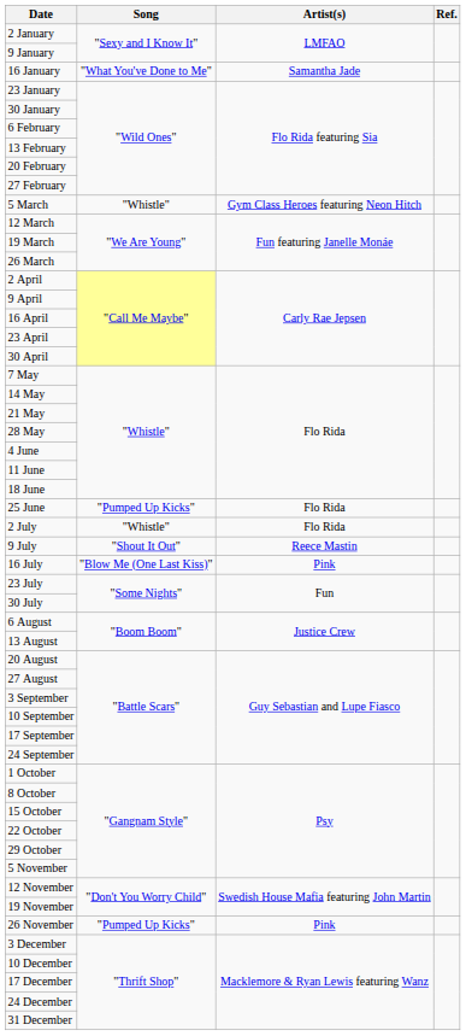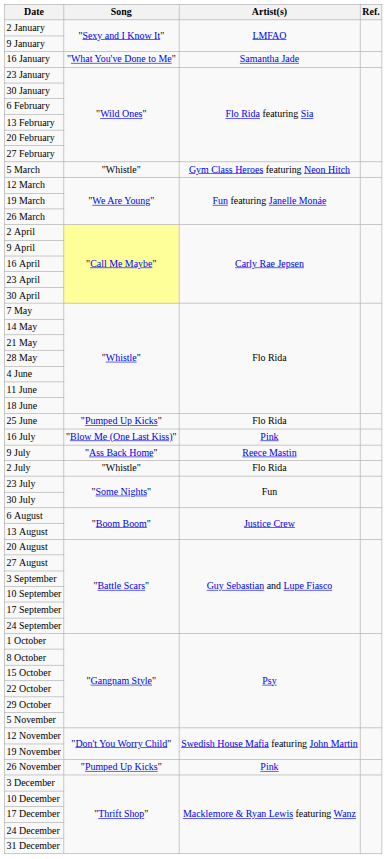 <table class="wikitable">
 <tr>
 <th style="text-align: center;">Date</th>
 <th style="text-align: center;">Song</th>
 <th style="text-align: center;">Artist(s)</th>
 <th style="text-align: center;">Ref.</th>
 </tr>
 <tr>
 <td>2 January</td>
 <td rowspan="2" style="text-align: center;">"<a href='#'>Sexy and I Know It</a>"</td>
 <td rowspan="2" style="text-align: center;"><a href='#'>LMFAO</a></td>
 <td rowspan="2" style="text-align: center;"></td>
 </tr>
 <tr>
 <td>9 January</td>
 </tr>
 <tr>
 <td>16 January</td>
 <td style="text-align: center;">"<a href='#'>What You've Done to Me</a>"</td>
 <td style="text-align: center;"><a href='#'>Samantha Jade</a></td>
 <td style="text-align: center;"></td>
 </tr>
 <tr>
 <td>23 January</td>
 <td rowspan="6" style="text-align: center;">"<a href='#'>Wild Ones</a>"</td>
 <td rowspan="6" style="text-align: center;"><a href='#'>Flo Rida</a> featuring <a href='#'>Sia</a></td>
 <td rowspan="6" style="text-align: center;"></td>
 </tr>
 <tr>
 <td>30 January</td>
 </tr>
 <tr>
 <td>6 February</td>
 </tr>
 <tr>
 <td>13 February</td>
 </tr>
 <tr>
 <td>20 February</td>
 </tr>
 <tr>
 <td>27 February</td>
 </tr>
 <tr>
 <td>5 March</td>
 <td style="text-align: center;">"Whistle"</td>
 <td style="text-align: center;"><a href='#'>Gym Class Heroes</a> featuring <a href='#'>Neon Hitch</a></td>
 <td style="text-align: center;"></td>
 </tr>
 <tr>
 <td>12 March</td>
 <td rowspan="3" style="text-align: center;">"<a href='#'>We Are Young</a>"</td>
 <td rowspan="3" style="text-align: center;"><a href='#'>Fun</a> featuring <a href='#'>Janelle Monáe</a></td>
 <td rowspan="3" style="text-align: center;"></td>
 </tr>
 <tr>
 <td>19 March</td>
 </tr>
 <tr>
 <td>26 March</td>
 </tr>
 <tr>
 <td>2 April</td>
 <td bgcolor=#FFFF99 rowspan="5" style="text-align: center;">"<a href='#'>Call Me Maybe</a>"</td>
 <td rowspan="5" style="text-align: center;"><a href='#'>Carly Rae Jepsen</a></td>
 <td rowspan="5" style="text-align: center;"></td>
 </tr>
 <tr>
 <td>9 April</td>
 </tr>
 <tr>
 <td>16 April</td>
 </tr>
 <tr>
 <td>23 April</td>
 </tr>
 <tr>
 <td>30 April</td>
 </tr>
 <tr>
 <td>7 May</td>
 <td rowspan="7" style="text-align: center;">"<a href='#'>Whistle</a>"</td>
 <td rowspan="7" style="text-align: center;">Flo Rida</td>
 <td rowspan="7" style="text-align: center;"></td>
 </tr>
 <tr>
 <td>14 May</td>
 </tr>
 <tr>
 <td>21 May</td>
 </tr>
 <tr>
 <td>28 May</td>
 </tr>
 <tr>
 <td>4 June</td>
 </tr>
 <tr>
 <td>11 June</td>
 </tr>
 <tr>
 <td>18 June</td>
 </tr>
 <tr>
 <td>25 June</td>
 <td style="text-align: center;">"<a href='#'>Pumped Up Kicks</a>"</td>
 <td style="text-align: center;">Flo Rida</td>
 <td style="text-align: center;"></td>
 </tr>
 <tr>
-<td>2 July</td>
-<td style="text-align: center;">"Whistle"</td>
-<td style="text-align: center;">Flo Rida</td>
+<td>16 July</td>
+<td style="text-align: center;">"<a href='#'>Blow Me (One Last Kiss)</a>"</td>
+<td style="text-align: center;"><a href='#'>Pink</a></td>
 <td style="text-align: center;"></td>
 </tr>
 <tr>
 <td>9 July</td>
-<td style="text-align: center;">"<a href='#'>Shout It Out</a>"</td>
+<td style="text-align: center;">"<a href='#'>Ass Back Home</a>"</td>
 <td style="text-align: center;"><a href='#'>Reece Mastin</a></td>
 <td style="text-align: center;"></td>
 </tr>
 <tr>
-<td>16 July</td>
-<td style="text-align: center;">"<a href='#'>Blow Me (One Last Kiss)</a>"</td>
-<td style="text-align: center;"><a href='#'>Pink</a></td>
+<td>2 July</td>
+<td style="text-align: center;">"Whistle"</td>
+<td style="text-align: center;">Flo Rida</td>
 <td style="text-align: center;"></td>
 </tr>
 <tr>
 <td>23 July</td>
 <td style="text-align: center;" rowspan="2">"<a href='#'>Some Nights</a>"</td>
 <td style="text-align: center;" rowspan="2">Fun</td>
 <td style="text-align: center;" rowspan="2"></td>
 </tr>
 <tr>
 <td>30 July</td>
 </tr>
 <tr>
 <td>6 August</td>
 <td style="text-align: center;" rowspan="2">"<a href='#'>Boom Boom</a>"</td>
 <td style="text-align: center;" rowspan="2"><a href='#'>Justice Crew</a></td>
 <td style="text-align: center;" rowspan="2"></td>
 </tr>
 <tr>
 <td>13 August</td>
 </tr>
 <tr>
 <td>20 August</td>
 <td style="text-align: center;" rowspan="6">"<a href='#'>Battle Scars</a>"</td>
 <td style="text-align: center;" rowspan="6"><a href='#'>Guy Sebastian</a> and <a href='#'>Lupe Fiasco</a></td>
 <td style="text-align: center;" rowspan="6"></td>
 </tr>
 <tr>
 <td>27 August</td>
 </tr>
 <tr>
 <td>3 September</td>
 </tr>
 <tr>
 <td>10 September</td>
 </tr>
 <tr>
 <td>17 September</td>
 </tr>
 <tr>
 <td>24 September</td>
 </tr>
 <tr>
 <td>1 October</td>
 <td style="text-align: center;" rowspan="6">"<a href='#'>Gangnam Style</a>"</td>
 <td style="text-align: center;" rowspan="6"><a href='#'>Psy</a></td>
 <td style="text-align: center;" rowspan="6"></td>
 </tr>
 <tr>
 <td>8 October</td>
 </tr>
 <tr>
 <td>15 October</td>
 </tr>
 <tr>
 <td>22 October</td>
 </tr>
 <tr>
 <td>29 October</td>
 </tr>
 <tr>
 <td>5 November</td>
 </tr>
 <tr>
 <td>12 November</td>
 <td style="text-align: center;" rowspan="2">"<a href='#'>Don't You Worry Child</a>"</td>
 <td style="text-align: center;" rowspan="2"><a href='#'>Swedish House Mafia</a> featuring <a href='#'>John Martin</a></td>
 <td style="text-align: center;" rowspan="2"></td>
 </tr>
 <tr>
 <td>19 November</td>
 </tr>
 <tr>
 <td>26 November</td>
 <td style="text-align: center;">"<a href='#'>Pumped Up Kicks</a>"</td>
 <td style="text-align: center;"><a href='#'>Pink</a></td>
 <td style="text-align: center;"></td>
 </tr>
 <tr>
 <td>3 December</td>
 <td style="text-align: center;" rowspan="5">"<a href='#'>Thrift Shop</a>"</td>
 <td style="text-align: center;" rowspan="5"><a href='#'>Macklemore & Ryan Lewis</a> featuring <a href='#'>Wanz</a></td>
 <td style="text-align: center;" rowspan="5"></td>
 </tr>
 <tr>
 <td>10 December</td>
 </tr>
 <tr>
 <td>17 December</td>
 </tr>
 <tr>
 <td>24 December</td>
 </tr>
 <tr>
 <td>31 December</td>
 </tr>
 </table>
